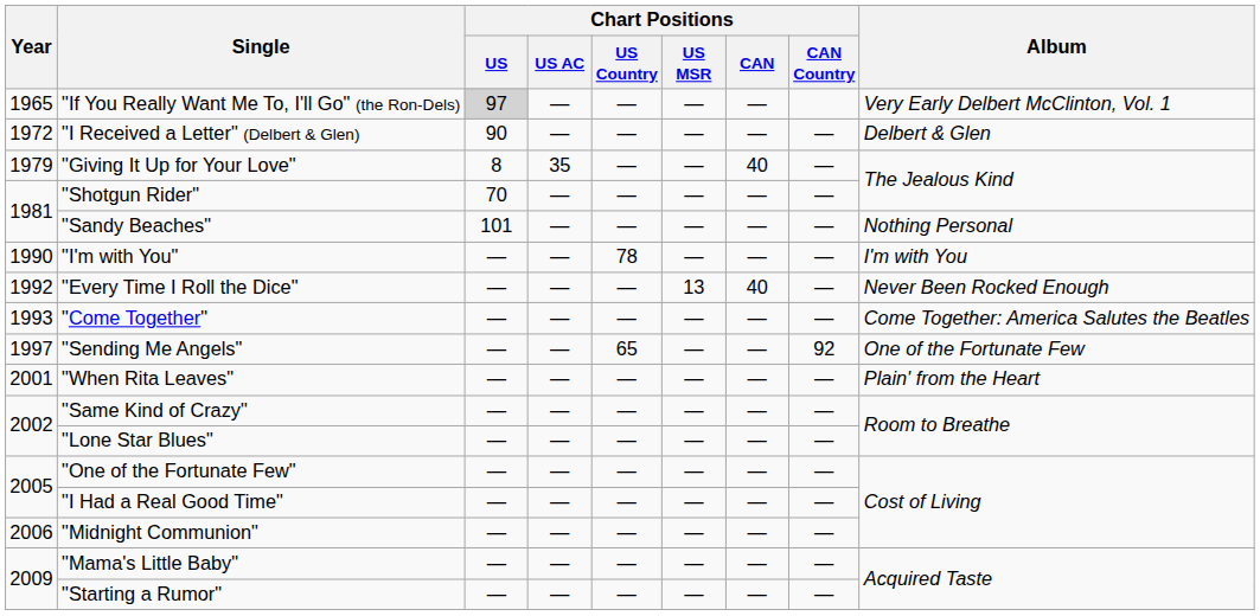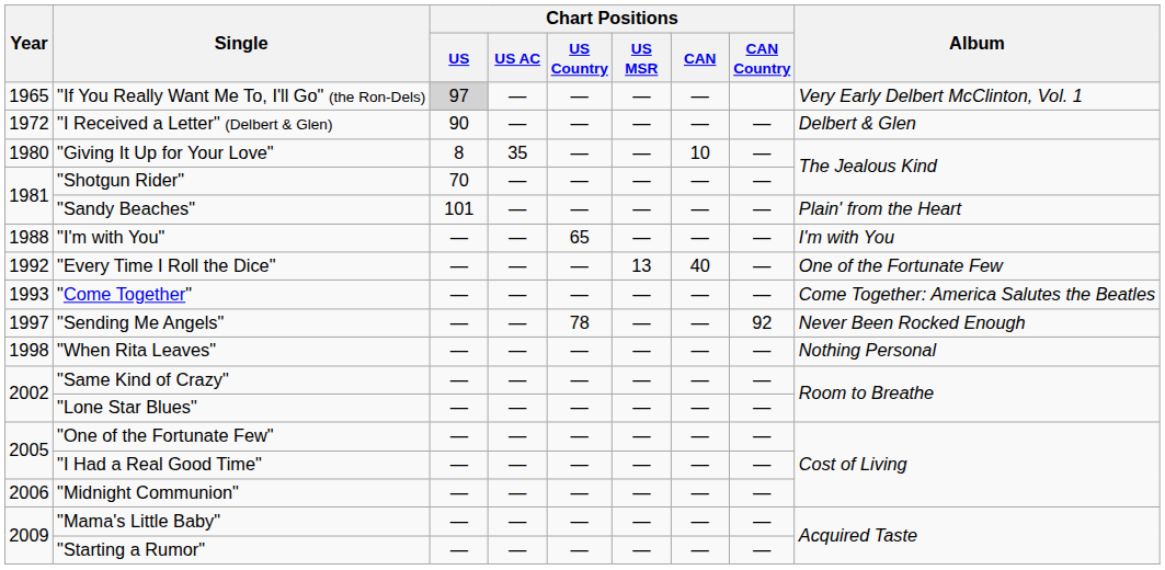 <table class="wikitable">
 <tr>
 <th rowspan="2">Year</th>
 <th rowspan="2">Single</th>
 <th colspan="6">Chart Positions</th>
 <th rowspan="2">Album</th>
 </tr>
 <tr>
 <th width="45"><small><a href='#'>US</a></small><br></th>
 <th width="45"><small><a href='#'>US AC</a></small><br></th>
 <th width="45"><small><a href='#'>US Country</a></small><br></th>
 <th width="45"><small><a href='#'>US MSR</a></small></th>
 <th width="45"><small><a href='#'>CAN</a></small></th>
 <th width="45"><small><a href='#'>CAN Country</a></small></th>
 </tr>
 <tr>
 <td>1965</td>
 <td>"If You Really Want Me To, I'll Go" <small>(the Ron-Dels)</small></td>
 <td style="background: lightgrey; text-align:center;">97</td>
 <td style="text-align:center;">—</td>
 <td style="text-align:center;">—</td>
 <td style="text-align:center;">—</td>
 <td style="text-align:center;">—</td>
 <td style="text-align:center;"></td>
 <td><em>Very Early Delbert McClinton, Vol. 1</em></td>
 </tr>
 <tr>
 <td>1972</td>
 <td>"I Received a Letter" <small>(Delbert & Glen)</small></td>
 <td style="text-align:center;">90</td>
 <td style="text-align:center;">—</td>
 <td style="text-align:center;">—</td>
 <td style="text-align:center;">—</td>
 <td style="text-align:center;">—</td>
 <td style="text-align:center;">—</td>
 <td><em>Delbert & Glen</em></td>
 </tr>
 <tr>
-<td>1979</td>
+<td>1980</td>
 <td>"Giving It Up for Your Love"</td>
 <td style="text-align:center;">8</td>
 <td style="text-align:center;">35</td>
 <td style="text-align:center;">—</td>
 <td style="text-align:center;">—</td>
-<td style="text-align:center;">40</td>
+<td style="text-align:center;">10</td>
 <td style="text-align:center;">—</td>
 <td rowspan=2'><em>The Jealous Kind</em></td>
 </tr>
 <tr>
 <td rowspan=2>1981</td>
 <td>"Shotgun Rider"</td>
 <td style="text-align:center;">70</td>
 <td style="text-align:center;">—</td>
 <td style="text-align:center;">—</td>
 <td style="text-align:center;">—</td>
 <td style="text-align:center;">—</td>
 <td style="text-align:center;">—</td>
 </tr>
 <tr>
 <td>"Sandy Beaches"</td>
 <td style="text-align:center;">101</td>
 <td style="text-align:center;">—</td>
 <td style="text-align:center;">—</td>
 <td style="text-align:center;">—</td>
 <td style="text-align:center;">—</td>
 <td style="text-align:center;">—</td>
-<td><em>Nothing Personal</em></td>
+<td><em>Plain' from the Heart</em></td>
 </tr>
 <tr>
-<td>1990</td>
+<td>1988</td>
 <td>"I'm with You"</td>
 <td style="text-align:center;">—</td>
 <td style="text-align:center;">—</td>
-<td style="text-align:center;">78</td>
+<td style="text-align:center;">65</td>
 <td style="text-align:center;">—</td>
 <td style="text-align:center;">—</td>
 <td style="text-align:center;">—</td>
 <td><em>I'm with You</em></td>
 </tr>
 <tr>
 <td>1992</td>
 <td>"Every Time I Roll the Dice"</td>
 <td style="text-align:center;">—</td>
 <td style="text-align:center;">—</td>
 <td style="text-align:center;">—</td>
 <td style="text-align:center;">13</td>
 <td style="text-align:center;">40</td>
 <td style="text-align:center;">—</td>
-<td><em>Never Been Rocked Enough</em></td>
+<td><em>One of the Fortunate Few</em></td>
 </tr>
 <tr>
 <td>1993</td>
 <td>"<a href='#'>Come Together</a>"</td>
 <td style="text-align:center;">—</td>
 <td style="text-align:center;">—</td>
 <td style="text-align:center;">—</td>
 <td style="text-align:center;">—</td>
 <td style="text-align:center;">—</td>
 <td style="text-align:center;">—</td>
 <td><em>Come Together: America Salutes the Beatles</em></td>
 </tr>
 <tr>
 <td>1997</td>
 <td>"Sending Me Angels"</td>
 <td style="text-align:center;">—</td>
 <td style="text-align:center;">—</td>
-<td style="text-align:center;">65</td>
+<td style="text-align:center;">78</td>
 <td style="text-align:center;">—</td>
 <td style="text-align:center;">—</td>
 <td style="text-align:center;">92</td>
-<td><em>One of the Fortunate Few</em></td>
+<td><em>Never Been Rocked Enough</em></td>
 </tr>
 <tr>
-<td>2001</td>
+<td>1998</td>
 <td>"When Rita Leaves"</td>
 <td style="text-align:center;">—</td>
 <td style="text-align:center;">—</td>
 <td style="text-align:center;">—</td>
 <td style="text-align:center;">—</td>
 <td style="text-align:center;">—</td>
 <td style="text-align:center;">—</td>
-<td><em>Plain' from the Heart</em></td>
+<td><em>Nothing Personal</em></td>
 </tr>
 <tr>
 <td rowspan=2>2002</td>
 <td>"Same Kind of Crazy"</td>
 <td style="text-align:center;">—</td>
 <td style="text-align:center;">—</td>
 <td style="text-align:center;">—</td>
 <td style="text-align:center;">—</td>
 <td style="text-align:center;">—</td>
 <td style="text-align:center;">—</td>
 <td rowspan=2><em>Room to Breathe</em></td>
 </tr>
 <tr>
 <td>"Lone Star Blues"</td>
 <td style="text-align:center;">—</td>
 <td style="text-align:center;">—</td>
 <td style="text-align:center;">—</td>
 <td style="text-align:center;">—</td>
 <td style="text-align:center;">—</td>
 <td style="text-align:center;">—</td>
 </tr>
 <tr>
 <td rowspan=2>2005</td>
 <td>"One of the Fortunate Few"</td>
 <td style="text-align:center;">—</td>
 <td style="text-align:center;">—</td>
 <td style="text-align:center;">—</td>
 <td style="text-align:center;">—</td>
 <td style="text-align:center;">—</td>
 <td style="text-align:center;">—</td>
 <td rowspan=3><em>Cost of Living</em></td>
 </tr>
 <tr>
 <td>"I Had a Real Good Time"</td>
 <td style="text-align:center;">—</td>
 <td style="text-align:center;">—</td>
 <td style="text-align:center;">—</td>
 <td style="text-align:center;">—</td>
 <td style="text-align:center;">—</td>
 <td style="text-align:center;">—</td>
 </tr>
 <tr>
 <td>2006</td>
 <td>"Midnight Communion"</td>
 <td style="text-align:center;">—</td>
 <td style="text-align:center;">—</td>
 <td style="text-align:center;">—</td>
 <td style="text-align:center;">—</td>
 <td style="text-align:center;">—</td>
 <td style="text-align:center;">—</td>
 </tr>
 <tr>
 <td rowspan=2>2009</td>
 <td>"Mama's Little Baby"</td>
 <td style="text-align:center;">—</td>
 <td style="text-align:center;">—</td>
 <td style="text-align:center;">—</td>
 <td style="text-align:center;">—</td>
 <td style="text-align:center;">—</td>
 <td style="text-align:center;">—</td>
 <td rowspan=2><em>Acquired Taste</em></td>
 </tr>
 <tr>
 <td>"Starting a Rumor"</td>
 <td style="text-align:center;">—</td>
 <td style="text-align:center;">—</td>
 <td style="text-align:center;">—</td>
 <td style="text-align:center;">—</td>
 <td style="text-align:center;">—</td>
 <td style="text-align:center;">—</td>
 </tr>
 </table>
